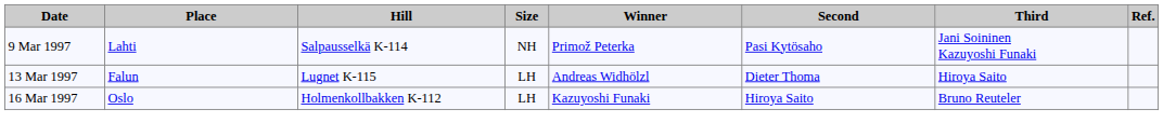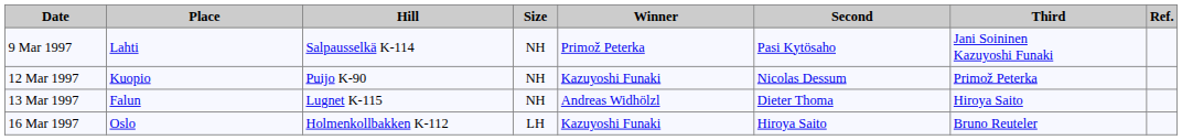 <table cellpadding="3" cellspacing="0" border="1" style="background:#f7f8ff; font-size:90%; border:gray solid 1px; border-collapse:collapse;">
 <tr style="background:#ccc; text-align:center;">
 <th width="100">Date</th>
 <th width="200">Place</th>
 <th width="215">Hill</th>
 <th width="40">Size</th>
 <th width="200">Winner</th>
 <th width="200">Second</th>
 <th width="200">Third</th>
 <th width="10">Ref.</th>
 </tr>
 <tr>
 <td>9 Mar 1997</td>
 <td> <a href='#'>Lahti</a></td>
 <td><a href='#'>Salpausselkä</a> K-114</td>
 <td align=center>NH</td>
 <td> <a href='#'>Primož Peterka</a></td>
 <td> <a href='#'>Pasi Kytösaho</a></td>
 <td> <a href='#'>Jani Soininen</a><br> <a href='#'>Kazuyoshi Funaki</a></td>
 <td></td>
 </tr>
 <tr>
+<td>12 Mar 1997</td>
+<td> <a href='#'>Kuopio</a></td>
+<td><a href='#'>Puijo</a> K-90</td>
+<td align=center>NH</td>
+<td> <a href='#'>Kazuyoshi Funaki</a></td>
+<td> <a href='#'>Nicolas Dessum</a></td>
+<td> <a href='#'>Primož Peterka</a></td>
+<td></td>
+</tr>
+<tr>
 <td>13 Mar 1997</td>
 <td> <a href='#'>Falun</a></td>
 <td><a href='#'>Lugnet</a> K-115</td>
-<td align=center>LH</td>
+<td align=center>NH</td>
 <td> <a href='#'>Andreas Widhölzl</a></td>
 <td> <a href='#'>Dieter Thoma</a></td>
 <td> <a href='#'>Hiroya Saito</a></td>
 <td></td>
 </tr>
 <tr>
 <td>16 Mar 1997</td>
 <td> <a href='#'>Oslo</a></td>
 <td><a href='#'>Holmenkollbakken</a> K-112</td>
 <td align=center>LH</td>
 <td> <a href='#'>Kazuyoshi Funaki</a></td>
 <td> <a href='#'>Hiroya Saito</a></td>
 <td> <a href='#'>Bruno Reuteler</a></td>
 <td></td>
 </tr>
 </table>
